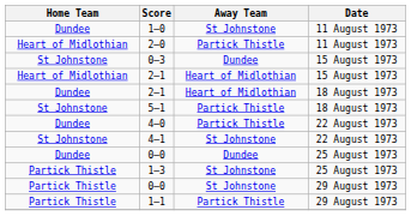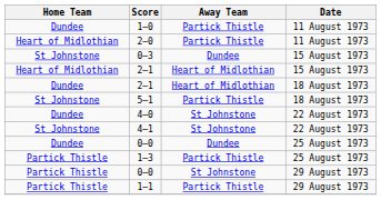 <table class="wikitable" style="text-align:center;">
 <tr>
 <th width=175>Home Team</th>
 <th width=20>Score</th>
 <th width=175>Away Team</th>
 <th width= 125>Date</th>
 </tr>
 <tr>
 <td><a href='#'>Dundee</a></td>
 <td>1–0</td>
-<td><a href='#'>St Johnstone</a></td>
+<td><a href='#'>Partick Thistle</a></td>
 <td>11 August 1973</td>
 </tr>
 <tr>
 <td><a href='#'>Heart of Midlothian</a></td>
 <td>2–0</td>
 <td><a href='#'>Partick Thistle</a></td>
 <td>11 August 1973</td>
 </tr>
 <tr>
 <td><a href='#'>St Johnstone</a></td>
 <td>0–3</td>
 <td><a href='#'>Dundee</a></td>
 <td>15 August 1973</td>
 </tr>
 <tr>
 <td><a href='#'>Heart of Midlothian</a></td>
 <td>2–1</td>
 <td><a href='#'>Heart of Midlothian</a></td>
 <td>15 August 1973</td>
 </tr>
 <tr>
 <td><a href='#'>Dundee</a></td>
 <td>2–1</td>
 <td><a href='#'>Heart of Midlothian</a></td>
 <td>18 August 1973</td>
 </tr>
 <tr>
 <td><a href='#'>St Johnstone</a></td>
 <td>5–1</td>
 <td><a href='#'>Partick Thistle</a></td>
 <td>18 August 1973</td>
 </tr>
 <tr>
 <td><a href='#'>Dundee</a></td>
 <td>4–0</td>
-<td><a href='#'>Partick Thistle</a></td>
+<td><a href='#'>St Johnstone</a></td>
 <td>22 August 1973</td>
 </tr>
 <tr>
 <td><a href='#'>St Johnstone</a></td>
 <td>4–1</td>
 <td><a href='#'>St Johnstone</a></td>
 <td>22 August 1973</td>
 </tr>
 <tr>
 <td><a href='#'>Dundee</a></td>
 <td>0–0</td>
 <td><a href='#'>Dundee</a></td>
 <td>25 August 1973</td>
 </tr>
 <tr>
 <td><a href='#'>Partick Thistle</a></td>
 <td>1–3</td>
-<td><a href='#'>St Johnstone</a></td>
+<td><a href='#'>Partick Thistle</a></td>
 <td>25 August 1973</td>
 </tr>
 <tr>
 <td><a href='#'>Partick Thistle</a></td>
 <td>0–0</td>
 <td><a href='#'>St Johnstone</a></td>
 <td>29 August 1973</td>
 </tr>
 <tr>
 <td><a href='#'>Partick Thistle</a></td>
 <td>1–1</td>
 <td><a href='#'>Partick Thistle</a></td>
 <td>29 August 1973</td>
 </tr>
 <tr>
 </tr>
 </table>
